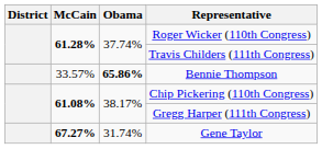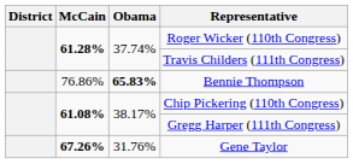 <table class=wikitable>
 <tr>
 <th>District</th>
 <th>McCain</th>
 <th>Obama</th>
 <th>Representative</th>
 </tr>
 <tr align=center>
 <th rowspan=2 ></th>
 <td rowspan=2><strong>61.28%</strong></td>
 <td rowspan=2>37.74%</td>
 <td><a href='#'>Roger Wicker</a> (<a href='#'>110th Congress</a>)</td>
 </tr>
 <tr align=center>
 <td><a href='#'>Travis Childers</a> (<a href='#'>111th Congress</a>)</td>
 </tr>
 <tr align=center>
 <th></th>
-<td>33.57%</td>
-<td><strong>65.86%</strong></td>
+<td>76.86%</td>
+<td><strong>65.83%</strong></td>
 <td><a href='#'>Bennie Thompson</a></td>
 </tr>
 <tr align=center>
 <th rowspan=2 ></th>
 <td rowspan=2><strong>61.08%</strong></td>
 <td rowspan=2>38.17%</td>
 <td><a href='#'>Chip Pickering</a> (<a href='#'>110th Congress</a>)</td>
 </tr>
 <tr align=center>
 <td><a href='#'>Gregg Harper</a> (<a href='#'>111th Congress</a>)</td>
 </tr>
 <tr align=center>
 <th></th>
-<td><strong>67.27%</strong></td>
-<td>31.74%</td>
+<td><strong>67.26%</strong></td>
+<td>31.76%</td>
 <td><a href='#'>Gene Taylor</a></td>
 </tr>
 </table>
